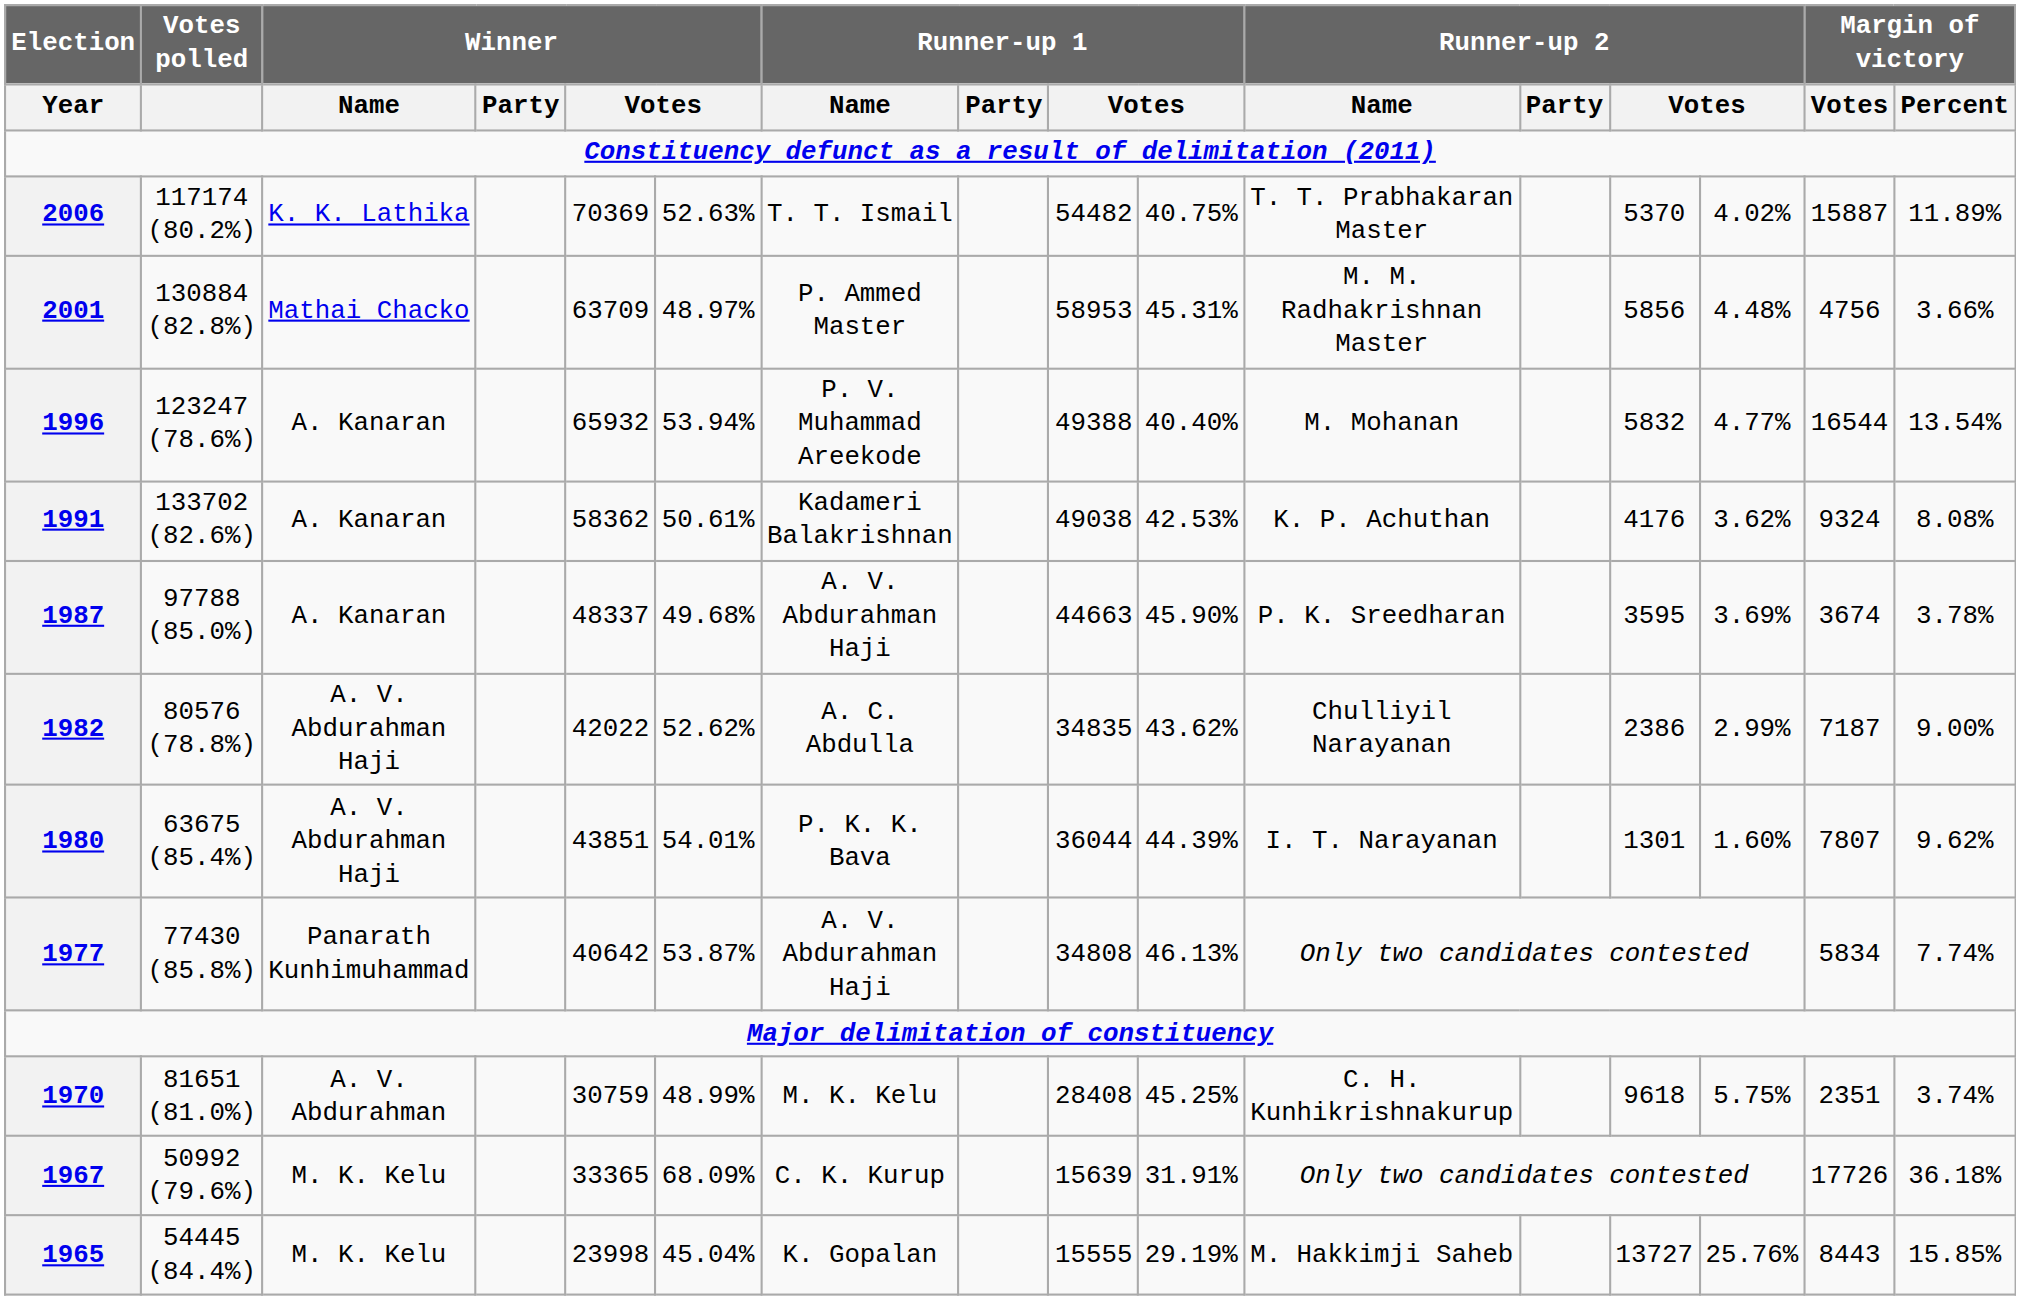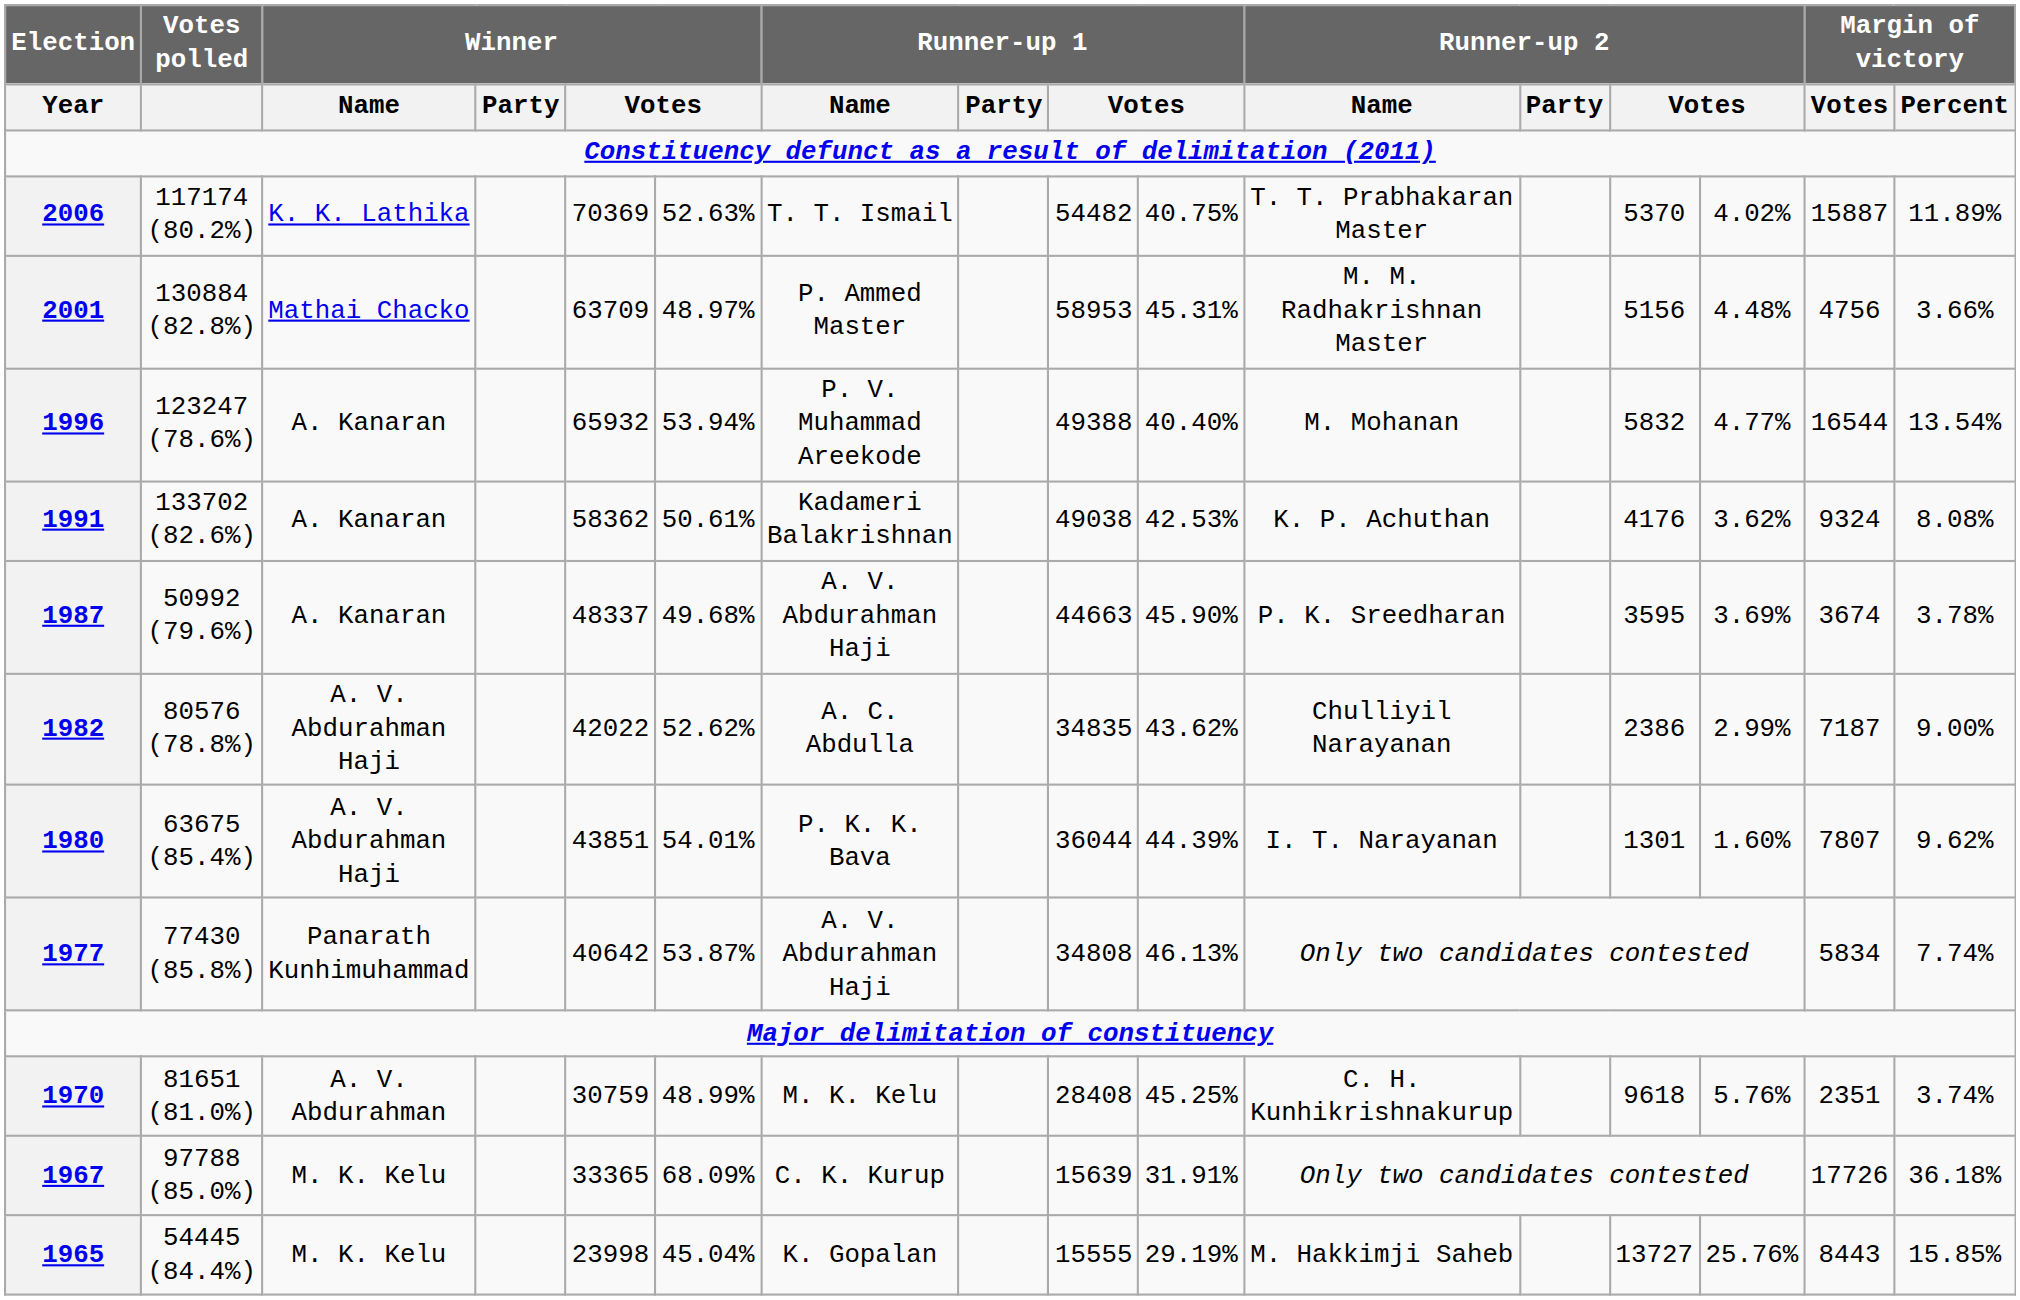 <table class="wikitable sortable" style="text-align:center;font-size:95%;line-height:16px">
 <tr>
 <th style="background-color:#666666; color:white">Election</th>
 <th style="background-color:#666666; color:white">Votes polled</th>
 <th style="background-color:#666666; color:white" colspan=4>Winner</th>
 <th style="background-color:#666666; color:white" colspan=4>Runner-up 1</th>
 <th style="background-color:#666666; color:white" colspan=4>Runner-up 2</th>
 <th style="background-color:#666666; color:white" colspan="2">Margin of victory</th>
 </tr>
 <tr>
 <th>Year</th>
 <th></th>
 <th>Name</th>
 <th>Party</th>
 <th colspan="2">Votes</th>
 <th>Name</th>
 <th>Party</th>
 <th colspan="2">Votes</th>
 <th>Name</th>
 <th>Party</th>
 <th colspan="2">Votes</th>
 <th>Votes</th>
 <th>Percent</th>
 </tr>
 <tr>
 <td colspan =17><a href='#'><strong><em>Constituency defunct as a result of delimitation (2011)</em></strong></a></td>
 </tr>
 <tr>
 <th><a href='#'>2006</a></th>
 <td>117174 (80.2%)</td>
 <td><a href='#'>K. K. Lathika</a></td>
 <td></td>
 <td>70369</td>
 <td>52.63%</td>
 <td>T. T. Ismail</td>
 <td></td>
 <td>54482</td>
 <td>40.75%</td>
 <td>T. T. Prabhakaran Master</td>
 <td></td>
 <td>5370</td>
 <td>4.02%</td>
 <td>15887</td>
 <td>11.89%</td>
 </tr>
 <tr>
 <th><a href='#'>2001</a></th>
 <td>130884 (82.8%)</td>
 <td><a href='#'>Mathai Chacko</a></td>
 <td></td>
 <td>63709</td>
 <td>48.97%</td>
 <td>P. Ammed Master</td>
 <td></td>
 <td>58953</td>
 <td>45.31%</td>
 <td>M. M. Radhakrishnan Master</td>
 <td></td>
-<td>5856</td>
+<td>5156</td>
 <td>4.48%</td>
 <td>4756</td>
 <td>3.66%</td>
 </tr>
 <tr>
 <th><a href='#'>1996</a></th>
 <td>123247 (78.6%)</td>
 <td>A. Kanaran</td>
 <td></td>
 <td>65932</td>
 <td>53.94%</td>
 <td>P. V. Muhammad Areekode</td>
 <td></td>
 <td>49388</td>
 <td>40.40%</td>
 <td>M. Mohanan</td>
 <td></td>
 <td>5832</td>
 <td>4.77%</td>
 <td>16544</td>
 <td>13.54%</td>
 </tr>
 <tr>
 <th><a href='#'>1991</a></th>
 <td>133702 (82.6%)</td>
 <td>A. Kanaran</td>
 <td></td>
 <td>58362</td>
 <td>50.61%</td>
 <td>Kadameri Balakrishnan</td>
 <td></td>
 <td>49038</td>
 <td>42.53%</td>
 <td>K. P. Achuthan</td>
 <td></td>
 <td>4176</td>
 <td>3.62%</td>
 <td>9324</td>
 <td>8.08%</td>
 </tr>
 <tr>
 <th><a href='#'>1987</a></th>
-<td>97788 (85.0%)</td>
+<td>50992 (79.6%)</td>
 <td>A. Kanaran</td>
 <td></td>
 <td>48337</td>
 <td>49.68%</td>
 <td>A. V. Abdurahman Haji</td>
 <td></td>
 <td>44663</td>
 <td>45.90%</td>
 <td>P. K. Sreedharan</td>
 <td></td>
 <td>3595</td>
 <td>3.69%</td>
 <td>3674</td>
 <td>3.78%</td>
 </tr>
 <tr>
 <th><a href='#'>1982</a></th>
 <td>80576 (78.8%)</td>
 <td>A. V. Abdurahman Haji</td>
 <td></td>
 <td>42022</td>
 <td>52.62%</td>
 <td>A. C. Abdulla</td>
 <td></td>
 <td>34835</td>
 <td>43.62%</td>
 <td>Chulliyil Narayanan</td>
 <td></td>
 <td>2386</td>
 <td>2.99%</td>
 <td>7187</td>
 <td>9.00%</td>
 </tr>
 <tr>
 <th><a href='#'>1980</a></th>
 <td>63675 (85.4%)</td>
 <td>A. V. Abdurahman Haji</td>
 <td></td>
 <td>43851</td>
 <td>54.01%</td>
 <td>P. K. K. Bava</td>
 <td></td>
 <td>36044</td>
 <td>44.39%</td>
 <td>I. T. Narayanan</td>
 <td></td>
 <td>1301</td>
 <td>1.60%</td>
 <td>7807</td>
 <td>9.62%</td>
 </tr>
 <tr>
 <th><a href='#'>1977</a></th>
 <td>77430 (85.8%)</td>
 <td>Panarath Kunhimuhammad</td>
 <td></td>
 <td>40642</td>
 <td>53.87%</td>
 <td>A. V. Abdurahman Haji</td>
 <td></td>
 <td>34808</td>
 <td>46.13%</td>
 <td colspan=4><em>Only two candidates contested</em></td>
 <td>5834</td>
 <td>7.74%</td>
 </tr>
 <tr>
 <td colspan =17><a href='#'><strong><em>Major delimitation of constituency</em></strong></a></td>
 </tr>
 <tr>
 <th><a href='#'>1970</a></th>
 <td>81651 (81.0%)</td>
 <td>A. V. Abdurahman</td>
 <td></td>
 <td>30759</td>
 <td>48.99%</td>
 <td>M. K. Kelu</td>
 <td></td>
 <td>28408</td>
 <td>45.25%</td>
 <td>C. H. Kunhikrishnakurup</td>
 <td></td>
 <td>9618</td>
-<td>5.75%</td>
+<td>5.76%</td>
 <td>2351</td>
 <td>3.74%</td>
 </tr>
 <tr>
 <th><a href='#'>1967</a></th>
-<td>50992 (79.6%)</td>
+<td>97788 (85.0%)</td>
 <td>M. K. Kelu</td>
 <td></td>
 <td>33365</td>
 <td>68.09%</td>
 <td>C. K. Kurup</td>
 <td></td>
 <td>15639</td>
 <td>31.91%</td>
 <td colspan=4><em>Only two candidates contested</em></td>
 <td>17726</td>
 <td>36.18%</td>
 </tr>
 <tr>
 <th><a href='#'>1965</a></th>
 <td>54445 (84.4%)</td>
 <td>M. K. Kelu</td>
 <td></td>
 <td>23998</td>
 <td>45.04%</td>
 <td>K. Gopalan</td>
 <td></td>
 <td>15555</td>
 <td>29.19%</td>
 <td>M. Hakkimji Saheb</td>
 <td></td>
 <td>13727</td>
 <td>25.76%</td>
 <td>8443</td>
 <td>15.85%</td>
 </tr>
 </table>
